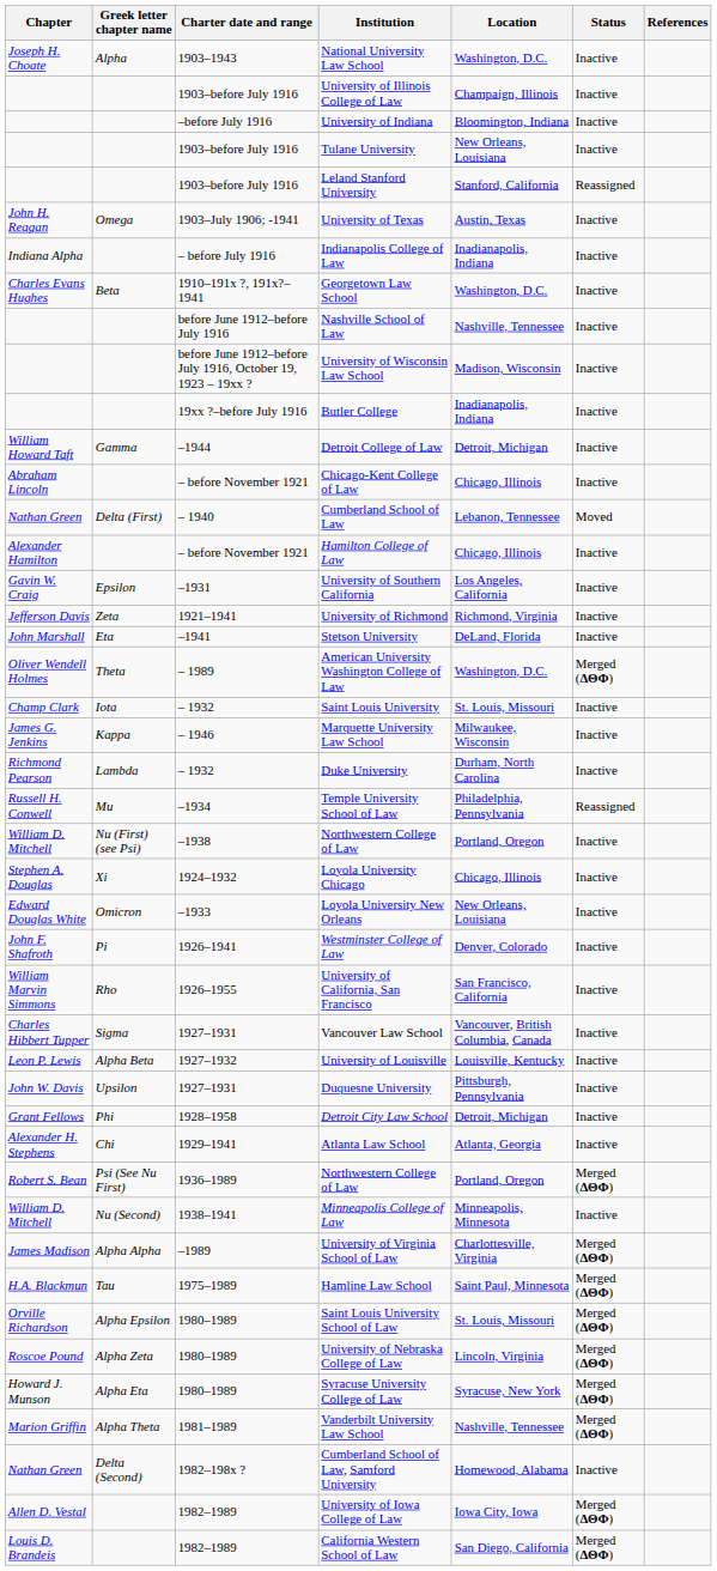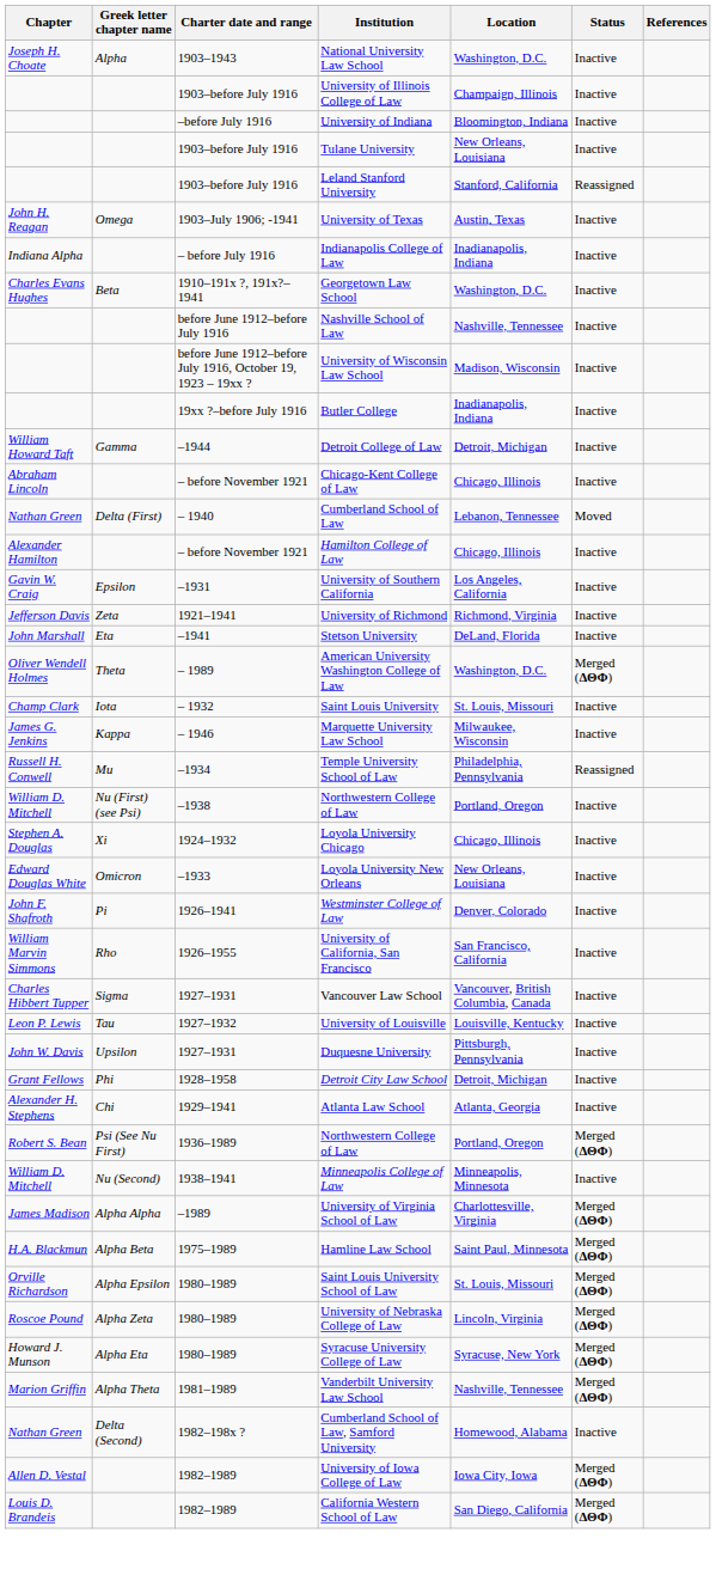 <table class="wikitable sortable">
 <tr>
 <th>Chapter</th>
 <th>Greek letter chapter name</th>
 <th>Charter date and range</th>
 <th>Institution</th>
 <th>Location</th>
 <th>Status</th>
 <th>References</th>
 </tr>
 <tr>
 <td><em><a href='#'>Joseph H. Choate</a></em></td>
 <td><em>Alpha</em></td>
 <td>1903–1943</td>
 <td><a href='#'>National University Law School</a></td>
 <td><a href='#'>Washington, D.C.</a></td>
 <td>Inactive</td>
 <td></td>
 </tr>
 <tr>
 <td></td>
 <td></td>
 <td>1903–before July 1916</td>
 <td><a href='#'>University of Illinois College of Law</a></td>
 <td><a href='#'>Champaign, Illinois</a></td>
 <td>Inactive</td>
 <td></td>
 </tr>
 <tr>
 <td></td>
 <td></td>
 <td>–before July 1916</td>
 <td><a href='#'>University of Indiana</a></td>
 <td><a href='#'>Bloomington, Indiana</a></td>
 <td>Inactive</td>
 <td></td>
 </tr>
 <tr>
 <td></td>
 <td></td>
 <td>1903–before July 1916</td>
 <td><a href='#'>Tulane University</a></td>
 <td><a href='#'>New Orleans, Louisiana</a></td>
 <td>Inactive</td>
 <td></td>
 </tr>
 <tr>
 <td></td>
 <td></td>
 <td>1903–before July 1916</td>
 <td><a href='#'>Leland Stanford University</a></td>
 <td><a href='#'>Stanford, California</a></td>
 <td>Reassigned</td>
 <td></td>
 </tr>
 <tr>
 <td><em><a href='#'>John H. Reagan</a></em></td>
 <td><em>Omega</em></td>
 <td>1903–July 1906; -1941</td>
 <td><a href='#'>University of Texas</a></td>
 <td><a href='#'>Austin, Texas</a></td>
 <td>Inactive</td>
 <td></td>
 </tr>
 <tr>
 <td><em>Indiana Alpha</em></td>
 <td></td>
 <td> – before July 1916</td>
 <td><a href='#'>Indianapolis College of Law</a></td>
 <td><a href='#'>Inadianapolis, Indiana</a></td>
 <td>Inactive</td>
 <td></td>
 </tr>
 <tr>
 <td><em><a href='#'>Charles Evans Hughes</a></em></td>
 <td><em>Beta</em></td>
 <td>1910–191x ?, 191x?–1941</td>
 <td><a href='#'>Georgetown Law School</a></td>
 <td><a href='#'>Washington, D.C.</a></td>
 <td>Inactive</td>
 <td></td>
 </tr>
 <tr>
 <td></td>
 <td></td>
 <td>before June 1912–before July 1916</td>
 <td><a href='#'>Nashville School of Law</a></td>
 <td><a href='#'>Nashville, Tennessee</a></td>
 <td>Inactive</td>
 <td></td>
 </tr>
 <tr>
 <td></td>
 <td></td>
 <td>before June 1912–before July 1916, October 19, 1923 – 19xx ?</td>
 <td><a href='#'>University of Wisconsin Law School</a></td>
 <td><a href='#'>Madison, Wisconsin</a></td>
 <td>Inactive</td>
 <td></td>
 </tr>
 <tr>
 <td></td>
 <td></td>
 <td>19xx ?–before July 1916</td>
 <td><a href='#'>Butler College</a></td>
 <td><a href='#'>Inadianapolis, Indiana</a></td>
 <td>Inactive</td>
 <td></td>
 </tr>
 <tr>
 <td><em><a href='#'>William Howard Taft</a></em></td>
 <td><em>Gamma</em></td>
 <td>–1944</td>
 <td><a href='#'>Detroit College of Law</a></td>
 <td><a href='#'>Detroit, Michigan</a></td>
 <td>Inactive</td>
 <td></td>
 </tr>
 <tr>
 <td><em><a href='#'>Abraham Lincoln</a></em></td>
 <td></td>
 <td> – before November 1921</td>
 <td><a href='#'>Chicago-Kent College of Law</a></td>
 <td><a href='#'>Chicago, Illinois</a></td>
 <td>Inactive</td>
 <td></td>
 </tr>
 <tr>
 <td><a href='#'><em>Nathan Green</em></a></td>
 <td><em>Delta (First)</em></td>
 <td> – 1940</td>
 <td><a href='#'>Cumberland School of Law</a></td>
 <td><a href='#'>Lebanon, Tennessee</a></td>
 <td>Moved</td>
 <td></td>
 </tr>
 <tr>
 <td><em><a href='#'>Alexander Hamilton</a></em></td>
 <td></td>
 <td> – before November 1921</td>
 <td><em><a href='#'>Hamilton College of Law</a></em></td>
 <td><a href='#'>Chicago, Illinois</a></td>
 <td>Inactive</td>
 <td></td>
 </tr>
 <tr>
 <td><em><a href='#'>Gavin W. Craig</a></em></td>
 <td><em>Epsilon</em></td>
 <td>–1931</td>
 <td><a href='#'>University of Southern California</a></td>
 <td><a href='#'>Los Angeles, California</a></td>
 <td>Inactive</td>
 <td></td>
 </tr>
 <tr>
 <td><em><a href='#'>Jefferson Davis</a></em></td>
 <td><em>Zeta</em></td>
 <td>1921–1941</td>
 <td><a href='#'>University of Richmond</a></td>
 <td><a href='#'>Richmond, Virginia</a></td>
 <td>Inactive</td>
 <td></td>
 </tr>
 <tr>
 <td><em><a href='#'>John Marshall</a></em></td>
 <td><em>Eta</em></td>
 <td>–1941</td>
 <td><a href='#'>Stetson University</a></td>
 <td><a href='#'>DeLand, Florida</a></td>
 <td>Inactive</td>
 <td></td>
 </tr>
 <tr>
 <td><a href='#'><em>Oliver Wendell Holmes</em></a></td>
 <td><em>Theta</em></td>
 <td> – 1989</td>
 <td><a href='#'>American University Washington College of Law</a></td>
 <td><a href='#'>Washington, D.C.</a></td>
 <td>Merged (<strong>ΔΘΦ</strong>)</td>
 <td></td>
 </tr>
 <tr>
 <td><em><a href='#'>Champ Clark</a></em></td>
 <td><em>Iota</em></td>
 <td> – 1932</td>
 <td><a href='#'>Saint Louis University</a></td>
 <td><a href='#'>St. Louis, Missouri</a></td>
 <td>Inactive</td>
 <td></td>
 </tr>
 <tr>
 <td><a href='#'><em>James G. Jenkins</em></a></td>
 <td><em>Kappa</em></td>
 <td> – 1946</td>
 <td><a href='#'>Marquette University Law School</a></td>
 <td><a href='#'>Milwaukee, Wisconsin</a></td>
 <td>Inactive</td>
 <td></td>
 </tr>
 <tr>
-<td><em><a href='#'>Richmond Pearson</a></em></td>
-<td><em>Lambda</em></td>
-<td> – 1932</td>
-<td><a href='#'>Duke University</a></td>
-<td><a href='#'>Durham, North Carolina</a></td>
-<td>Inactive</td>
-<td></td>
-</tr>
-<tr>
 <td><em><a href='#'>Russell H. Conwell</a></em></td>
 <td><em>Mu</em></td>
 <td>–1934</td>
 <td><a href='#'>Temple University School of Law</a></td>
 <td><a href='#'>Philadelphia, Pennsylvania</a></td>
 <td>Reassigned</td>
 <td></td>
 </tr>
 <tr>
 <td><em><a href='#'>William D. Mitchell</a></em></td>
 <td><em>Nu (First) (see Psi)</em></td>
 <td>–1938</td>
 <td><a href='#'>Northwestern College of Law</a></td>
 <td><a href='#'>Portland, Oregon</a></td>
 <td>Inactive</td>
 <td></td>
 </tr>
 <tr>
 <td><em><a href='#'>Stephen A. Douglas</a></em></td>
 <td><em>Xi</em></td>
 <td>1924–1932</td>
 <td><a href='#'>Loyola University Chicago</a></td>
 <td><a href='#'>Chicago, Illinois</a></td>
 <td>Inactive</td>
 <td></td>
 </tr>
 <tr>
 <td><a href='#'><em>Edward Douglas White</em></a></td>
 <td><em>Omicron</em></td>
 <td>–1933</td>
 <td><a href='#'>Loyola University New Orleans</a></td>
 <td><a href='#'>New Orleans, Louisiana</a></td>
 <td>Inactive</td>
 <td></td>
 </tr>
 <tr>
 <td><em><a href='#'>John F. Shafroth</a></em></td>
 <td><em>Pi</em></td>
 <td>1926–1941</td>
 <td><em><a href='#'>Westminster College of Law</a></em></td>
 <td><a href='#'>Denver, Colorado</a></td>
 <td>Inactive</td>
 <td></td>
 </tr>
 <tr>
 <td><em><a href='#'>William Marvin Simmons</a></em></td>
 <td><em>Rho</em></td>
 <td>1926–1955</td>
 <td><a href='#'>University of California, San Francisco</a></td>
 <td><a href='#'>San Francisco, California</a></td>
 <td>Inactive</td>
 <td></td>
 </tr>
 <tr>
 <td><em><a href='#'>Charles Hibbert Tupper</a></em></td>
 <td><em>Sigma</em></td>
 <td>1927–1931</td>
 <td>Vancouver Law School</td>
 <td><a href='#'>Vancouver</a>, <a href='#'>British Columbia</a>, <a href='#'>Canada</a></td>
 <td>Inactive</td>
 <td></td>
 </tr>
 <tr>
 <td><em><a href='#'>Leon P. Lewis</a></em></td>
-<td><em>Alpha Beta</em></td>
+<td><em>Tau</em></td>
 <td>1927–1932</td>
 <td><a href='#'>University of Louisville</a></td>
 <td><a href='#'>Louisville, Kentucky</a></td>
 <td>Inactive</td>
 <td></td>
 </tr>
 <tr>
 <td><em><a href='#'>John W. Davis</a></em></td>
 <td><em>Upsilon</em></td>
 <td>1927–1931</td>
 <td><a href='#'>Duquesne University</a></td>
 <td><a href='#'>Pittsburgh, Pennsylvania</a></td>
 <td>Inactive</td>
 <td></td>
 </tr>
 <tr>
 <td><em><a href='#'>Grant Fellows</a></em></td>
 <td><em>Phi</em></td>
 <td>1928–1958</td>
 <td><em><a href='#'>Detroit City Law School</a></em></td>
 <td><a href='#'>Detroit, Michigan</a></td>
 <td>Inactive</td>
 <td></td>
 </tr>
 <tr>
 <td><em><a href='#'>Alexander H. Stephens</a></em></td>
 <td><em>Chi</em></td>
 <td>1929–1941</td>
 <td><a href='#'>Atlanta Law School</a></td>
 <td><a href='#'>Atlanta, Georgia</a></td>
 <td>Inactive</td>
 <td></td>
 </tr>
 <tr>
 <td><em><a href='#'>Robert S. Bean</a></em></td>
 <td><em>Psi (See Nu First)</em></td>
 <td>1936–1989</td>
 <td><a href='#'>Northwestern College of Law</a></td>
 <td><a href='#'>Portland, Oregon</a></td>
 <td>Merged (<strong>ΔΘΦ</strong>)</td>
 <td></td>
 </tr>
 <tr>
 <td><em><a href='#'>William D. Mitchell</a></em></td>
 <td><em>Nu (Second)</em></td>
 <td>1938–1941</td>
 <td><em><a href='#'>Minneapolis College of Law</a></em></td>
 <td><a href='#'>Minneapolis, Minnesota</a></td>
 <td>Inactive</td>
 <td></td>
 </tr>
 <tr>
 <td><em><a href='#'>James Madison</a></em></td>
 <td><em>Alpha Alpha</em></td>
 <td>–1989</td>
 <td><a href='#'>University of Virginia School of Law</a></td>
 <td><a href='#'>Charlottesville, Virginia</a></td>
 <td>Merged (<strong>ΔΘΦ</strong>)</td>
 <td></td>
 </tr>
 <tr>
 <td><a href='#'><em>H.A. Blackmun</em></a></td>
-<td><em>Tau</em></td>
+<td><em>Alpha Beta</em></td>
 <td>1975–1989</td>
 <td><a href='#'>Hamline Law School</a></td>
 <td><a href='#'>Saint Paul, Minnesota</a></td>
 <td>Merged (<strong>ΔΘΦ</strong>)</td>
 <td></td>
 </tr>
 <tr>
 <td><em><a href='#'>Orville Richardson</a></em></td>
 <td><em>Alpha Epsilon</em></td>
 <td>1980–1989</td>
 <td><a href='#'>Saint Louis University School of Law</a></td>
 <td><a href='#'>St. Louis, Missouri</a></td>
 <td>Merged (<strong>ΔΘΦ</strong>)</td>
 <td></td>
 </tr>
 <tr>
 <td><em><a href='#'>Roscoe Pound</a></em></td>
 <td><em>Alpha Zeta</em></td>
 <td>1980–1989</td>
 <td><a href='#'>University of Nebraska College of Law</a></td>
 <td><a href='#'>Lincoln, Virginia</a></td>
 <td>Merged (<strong>ΔΘΦ</strong>)</td>
 <td></td>
 </tr>
 <tr>
 <td><em>Howard J. Munson</em></td>
 <td><em>Alpha Eta</em></td>
 <td>1980–1989</td>
 <td><a href='#'>Syracuse University College of Law</a></td>
 <td><a href='#'>Syracuse, New York</a></td>
 <td>Merged (<strong>ΔΘΦ</strong>)</td>
 <td></td>
 </tr>
 <tr>
 <td><a href='#'><em>Marion Griffin</em></a></td>
 <td><em>Alpha Theta</em></td>
 <td>1981–1989</td>
 <td><a href='#'>Vanderbilt University Law School</a></td>
 <td><a href='#'>Nashville, Tennessee</a></td>
 <td>Merged (<strong>ΔΘΦ</strong>)</td>
 <td></td>
 </tr>
 <tr>
 <td><a href='#'><em>Nathan Green</em></a></td>
 <td><em>Delta (Second)</em></td>
 <td>1982–198x ?</td>
 <td><a href='#'>Cumberland School of Law</a>, <a href='#'>Samford University</a></td>
 <td><a href='#'>Homewood, Alabama</a></td>
 <td>Inactive</td>
 <td></td>
 </tr>
 <tr>
 <td><em><a href='#'>Allen D. Vestal</a></em></td>
 <td></td>
 <td>1982–1989</td>
 <td><a href='#'>University of Iowa College of Law</a></td>
 <td><a href='#'>Iowa City, Iowa</a></td>
 <td>Merged (<strong>ΔΘΦ</strong>)</td>
 <td></td>
 </tr>
 <tr>
 <td><a href='#'><em>Louis D. Brandeis</em></a></td>
 <td></td>
 <td>1982–1989</td>
 <td><a href='#'>California Western School of Law</a></td>
 <td><a href='#'>San Diego, California</a></td>
 <td>Merged (<strong>ΔΘΦ</strong>)</td>
 <td></td>
 </tr>
 </table>
